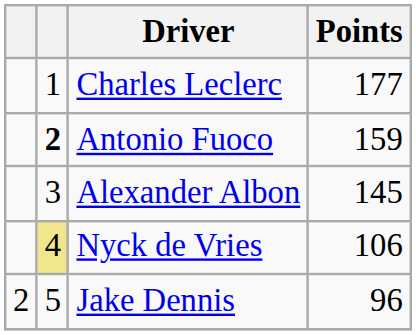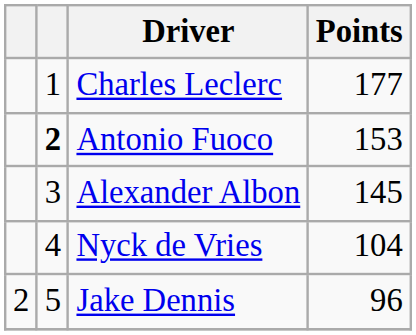 <table class="wikitable" style="font-size: 85%;">
 <tr>
 <th></th>
 <th></th>
 <th>Driver</th>
 <th>Points</th>
 </tr>
 <tr>
 <td align="left"></td>
 <td align="center">1</td>
 <td> <a href='#'>Charles Leclerc</a></td>
 <td align="right">177</td>
 </tr>
 <tr>
 <td align="left"></td>
 <td align="center"><strong>2</strong></td>
 <td> <a href='#'>Antonio Fuoco</a></td>
-<td align="right">159</td>
+<td align="right">153</td>
 </tr>
 <tr>
 <td align="left"></td>
 <td align="center">3</td>
 <td> <a href='#'>Alexander Albon</a></td>
 <td align="right">145</td>
 </tr>
 <tr>
 <td align="left"></td>
-<td align="center" style="background: khaki;">4</td>
+<td align="center">4</td>
 <td> <a href='#'>Nyck de Vries</a></td>
-<td align="right">106</td>
+<td align="right">104</td>
 </tr>
 <tr>
 <td align="left"> 2</td>
 <td align="center">5</td>
 <td> <a href='#'>Jake Dennis</a></td>
 <td align="right">96</td>
 </tr>
 <tr>
 </tr>
 </table>
